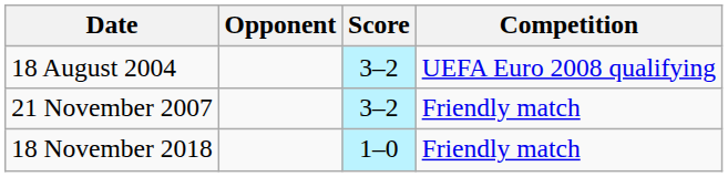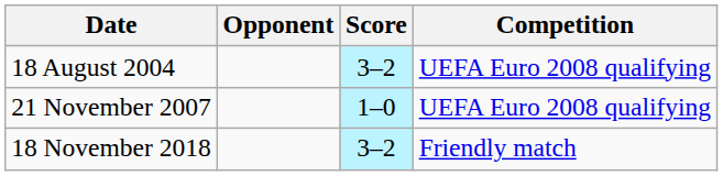 <table class="wikitable">
 <tr>
 <th>Date</th>
 <th>Opponent</th>
 <th>Score</th>
 <th>Competition</th>
 </tr>
 <tr>
 <td>18 August 2004</td>
 <td></td>
 <td align="center" bgcolor=#bbf3ff>3–2</td>
 <td><a href='#'>UEFA Euro 2008 qualifying</a></td>
 </tr>
 <tr>
 <td>21 November 2007</td>
 <td></td>
-<td align="center" bgcolor=#bbf3ff>3–2</td>
-<td><a href='#'>Friendly match</a></td>
+<td align="center" bgcolor=#bbf3ff>1–0</td>
+<td><a href='#'>UEFA Euro 2008 qualifying</a></td>
 </tr>
 <tr>
 <td>18 November 2018</td>
 <td></td>
-<td align="center" bgcolor=#bbf3ff>1–0</td>
+<td align="center" bgcolor=#bbf3ff>3–2</td>
 <td><a href='#'>Friendly match</a></td>
 </tr>
 </table>
